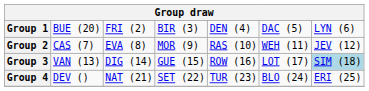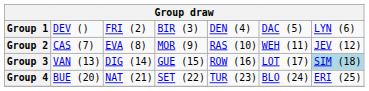 <table class="wikitable" style="text-align:center; font-size:85%">
 <tr>
 <th colspan="7">Group draw</th>
 </tr>
 <tr>
 <th>Group 1</th>
-<td align="left"> <a href='#'>BUE</a> (20)</td>
+<td align="left"> <a href='#'>DEV</a> ()</td>
 <td align="left"> <a href='#'>FRI</a> (2)</td>
 <td align="left"> <a href='#'>BIR</a> (3)</td>
 <td align="left"> <a href='#'>DEN</a> (4)</td>
 <td align="left"> <a href='#'>DAC</a> (5)</td>
 <td align="left"> <a href='#'>LYN</a> (6)</td>
 </tr>
 <tr>
 <th>Group 2</th>
 <td align="left"> <a href='#'>CAS</a> (7)</td>
 <td align="left"> <a href='#'>EVA</a> (8)</td>
 <td align="left"> <a href='#'>MOR</a> (9)</td>
 <td align="left"> <a href='#'>RAS</a> (10)</td>
 <td align="left"> <a href='#'>WEH</a> (11)</td>
 <td align="left"> <a href='#'>JEV</a> (12)</td>
 </tr>
 <tr>
 <th>Group 3</th>
 <td align="left"> <a href='#'>VAN</a> (13)</td>
 <td align="left"> <a href='#'>DIG</a> (14)</td>
 <td align="left"> <a href='#'>GUE</a> (15)</td>
 <td align="left"> <a href='#'>ROW</a> (16)</td>
 <td align="left"> <a href='#'>LOT</a> (17)</td>
 <td align="left" style="background: lightblue;"> <a href='#'>SIM</a> (18)</td>
 </tr>
 <tr>
 <th>Group 4</th>
-<td align="left"> <a href='#'>DEV</a> ()</td>
+<td align="left"> <a href='#'>BUE</a> (20)</td>
 <td align="left"> <a href='#'>NAT</a> (21)</td>
 <td align="left"> <a href='#'>SET</a> (22)</td>
 <td align="left"> <a href='#'>TUR</a> (23)</td>
 <td align="left"> <a href='#'>BLO</a> (24)</td>
 <td align="left"> <a href='#'>ERI</a> (25)</td>
 </tr>
 <tr>
 </tr>
 </table>
